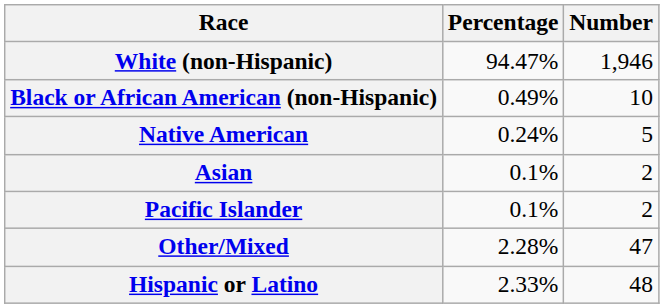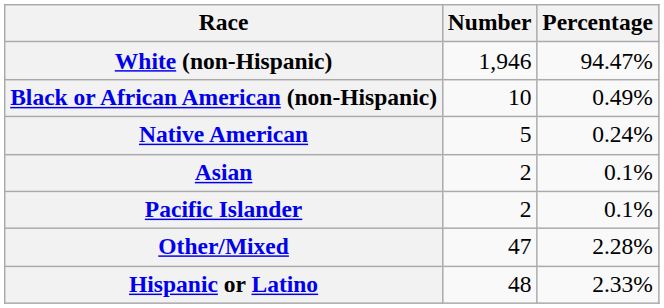 <table class="wikitable" style="text-align:right">
 <tr>
 <th scope="col">Race</th>
+<th scope="col">Number</th>
 <th scope="col">Percentage</th>
-<th scope="col">Number</th>
 </tr>
 <tr>
 <th scope="row"><a href='#'>White</a> (non-Hispanic)</th>
+<td>1,946</td>
 <td>94.47%</td>
-<td>1,946</td>
 </tr>
 <tr>
 <th scope="row"><a href='#'>Black or African American</a> (non-Hispanic)</th>
+<td>10</td>
 <td>0.49%</td>
-<td>10</td>
 </tr>
 <tr>
 <th scope="row"><a href='#'>Native American</a></th>
+<td>5</td>
 <td>0.24%</td>
-<td>5</td>
 </tr>
 <tr>
 <th scope="row"><a href='#'>Asian</a></th>
+<td>2</td>
 <td>0.1%</td>
-<td>2</td>
 </tr>
 <tr>
 <th scope="row"><a href='#'>Pacific Islander</a></th>
+<td>2</td>
 <td>0.1%</td>
-<td>2</td>
 </tr>
 <tr>
 <th scope="row"><a href='#'>Other/Mixed</a></th>
+<td>47</td>
 <td>2.28%</td>
-<td>47</td>
 </tr>
 <tr>
 <th scope="row"><a href='#'>Hispanic</a> or <a href='#'>Latino</a></th>
+<td>48</td>
 <td>2.33%</td>
-<td>48</td>
 </tr>
 </table>
